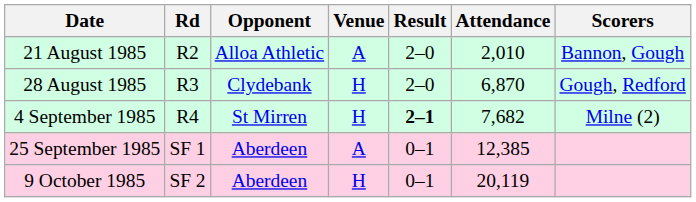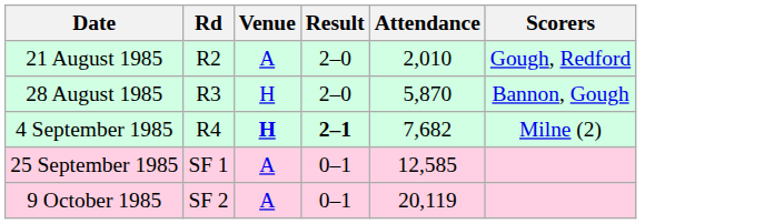 <table class="wikitable sortable" style="font-size:95%; text-align:center">
 <tr>
 <th>Date</th>
 <th>Rd</th>
-<th>Opponent</th>
 <th>Venue</th>
 <th>Result</th>
 <th>Attendance</th>
 <th>Scorers</th>
 </tr>
 <tr bgcolor = "#d0ffe3">
 <td>21 August 1985</td>
 <td>R2</td>
-<td><a href='#'>Alloa Athletic</a></td>
 <td><a href='#'>A</a></td>
 <td>2–0</td>
 <td>2,010</td>
-<td><a href='#'>Bannon</a>, <a href='#'>Gough</a></td>
+<td><a href='#'>Gough</a>, <a href='#'>Redford</a></td>
 </tr>
 <tr bgcolor = "#d0ffe3">
 <td>28 August 1985</td>
 <td>R3</td>
-<td><a href='#'>Clydebank</a></td>
 <td><a href='#'>H</a></td>
 <td>2–0</td>
-<td>6,870</td>
-<td><a href='#'>Gough</a>, <a href='#'>Redford</a></td>
+<td>5,870</td>
+<td><a href='#'>Bannon</a>, <a href='#'>Gough</a></td>
 </tr>
 <tr bgcolor = "#d0ffe3">
 <td>4 September 1985</td>
 <td>R4</td>
-<td><a href='#'>St Mirren</a></td>
-<td><a href='#'>H</a></td>
+<td><strong><a href='#'>H</a></strong></td>
 <td><strong>2–1</strong></td>
 <td>7,682</td>
 <td><a href='#'>Milne</a> (2)</td>
 </tr>
 <tr bgcolor = "#ffd0e3">
 <td>25 September 1985</td>
 <td>SF 1</td>
-<td><a href='#'>Aberdeen</a></td>
 <td><a href='#'>A</a></td>
 <td>0–1</td>
-<td>12,385</td>
+<td>12,585</td>
 <td></td>
 </tr>
 <tr bgcolor = "#ffd0e3">
 <td>9 October 1985</td>
 <td>SF 2</td>
-<td><a href='#'>Aberdeen</a></td>
-<td><a href='#'>H</a></td>
+<td><a href='#'>A</a></td>
 <td>0–1</td>
 <td>20,119</td>
 <td></td>
 </tr>
 </table>
